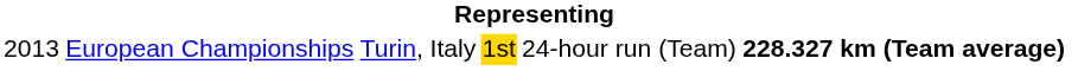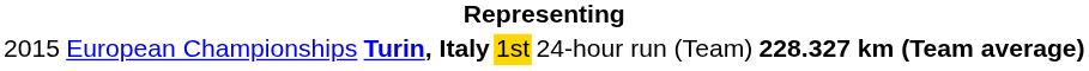 <table>
 <tr>
 <th colspan="6">Representing </th>
 </tr>
 <tr>
-<td>2013</td>
+<td>2015</td>
 <td><a href='#'>European Championships</a></td>
-<td><a href='#'>Turin</a>, Italy</td>
+<td><strong><a href='#'>Turin</a>, Italy</strong></td>
 <td style="background:gold;">1st</td>
 <td>24-hour run (Team)</td>
 <td><strong>228.327 km (Team average)</strong></td>
 </tr>
 </table>
